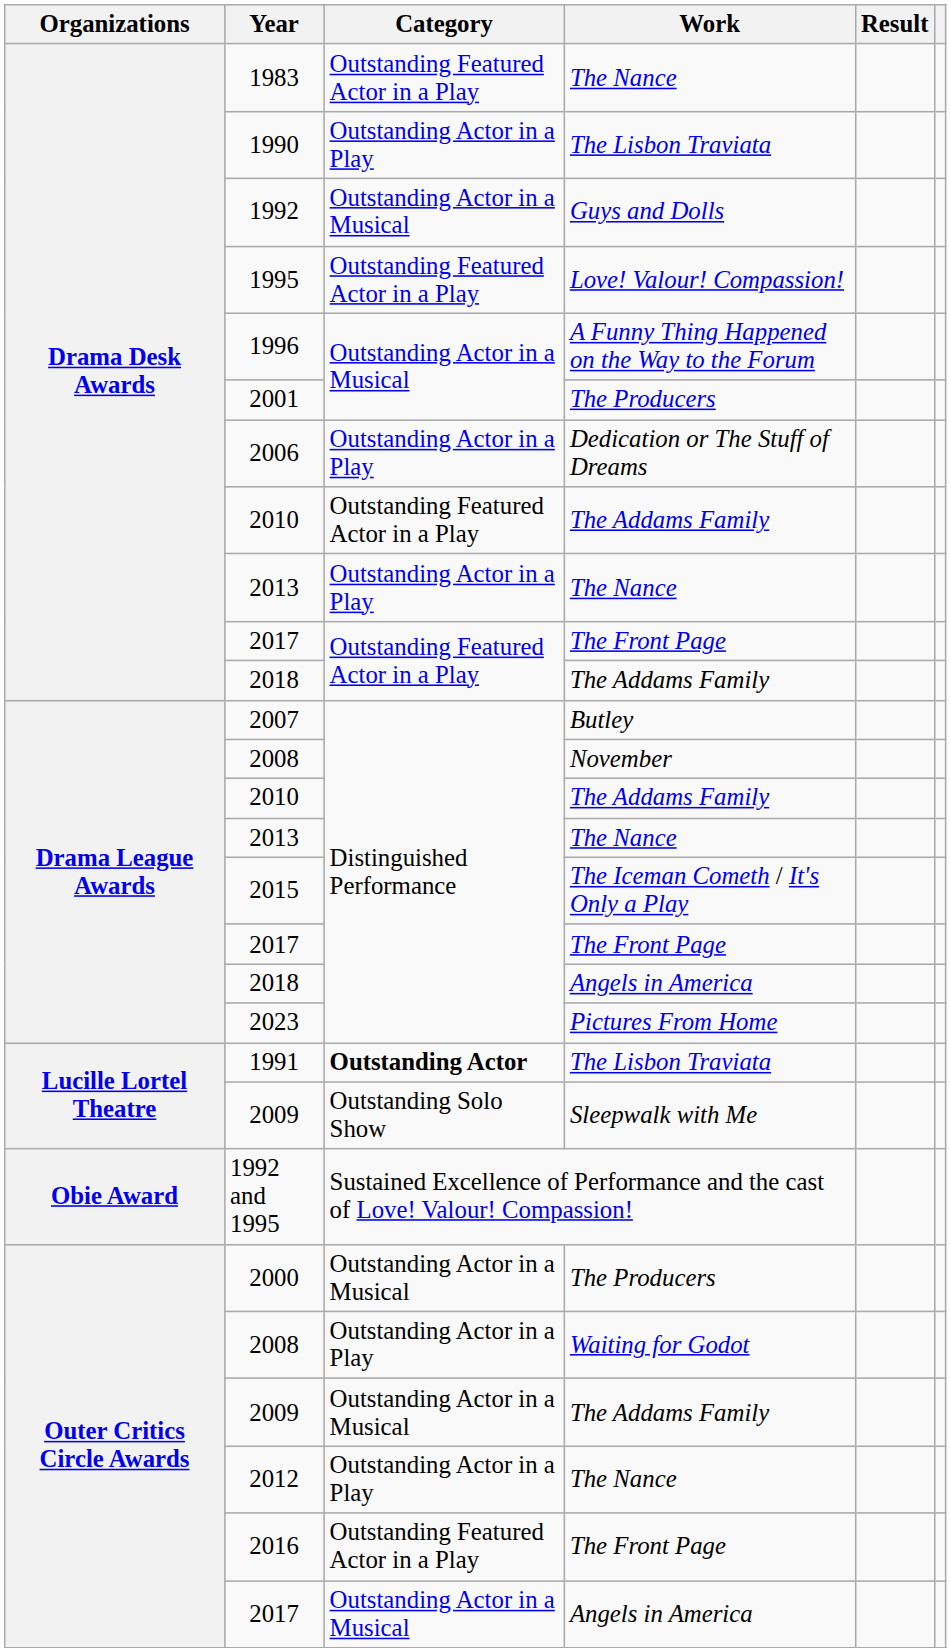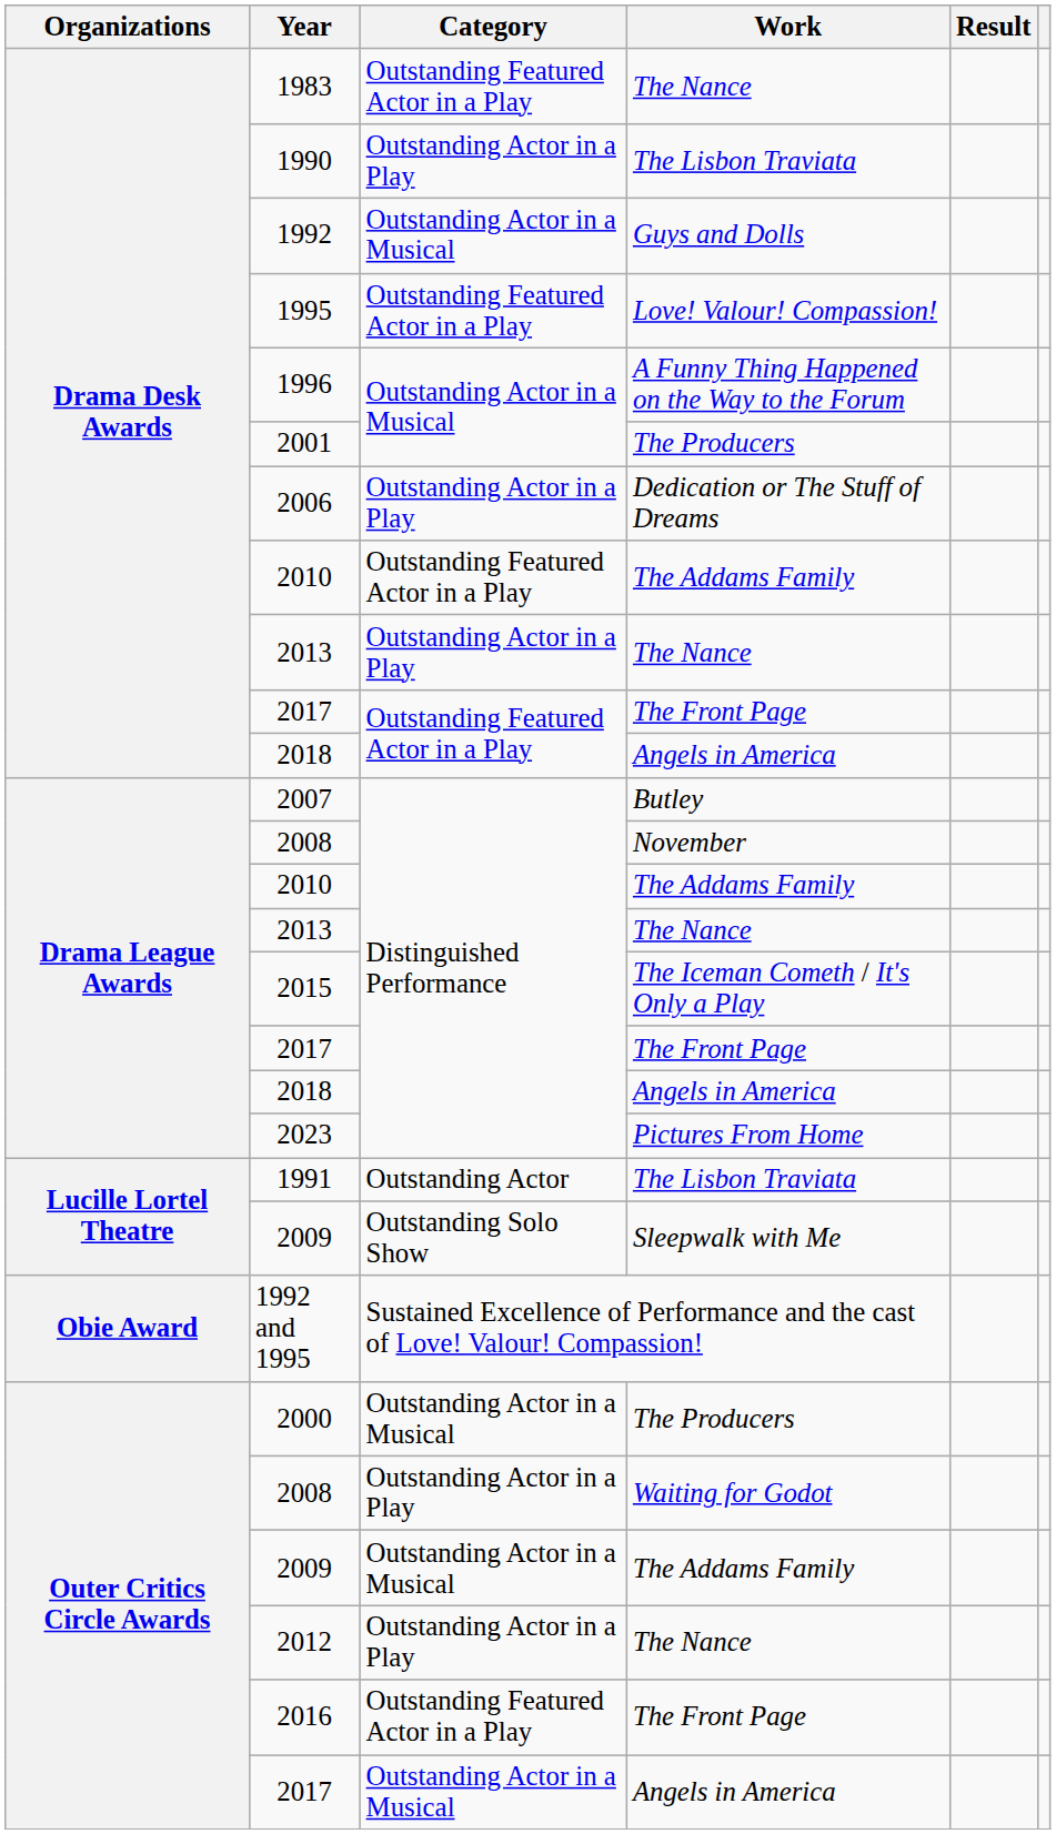 <table class= "wikitable plainrowheaders sortable">
 <tr>
 <th>Organizations</th>
 <th scope="col">Year</th>
 <th scope="col">Category</th>
 <th scope="col">Work</th>
 <th scope="col">Result</th>
 <th scope="col" class="unsortable"></th>
 </tr>
 <tr>
 <th scope="row" rowspan="11"><a href='#'>Drama Desk Awards</a></th>
 <td style="text-align:center;">1983</td>
 <td><a href='#'>Outstanding Featured Actor in a Play</a></td>
 <td><em><a href='#'>The Nance</a></em></td>
 <td></td>
 <td style="text-align:center;"></td>
 </tr>
 <tr>
 <td style="text-align:center;">1990</td>
 <td><a href='#'>Outstanding Actor in a Play</a></td>
 <td><em><a href='#'>The Lisbon Traviata</a></em></td>
 <td></td>
 <td style="text-align:center;"></td>
 </tr>
 <tr>
 <td style="text-align:center;">1992</td>
 <td><a href='#'>Outstanding Actor in a Musical</a></td>
 <td><em><a href='#'>Guys and Dolls</a></em></td>
 <td></td>
 <td style="text-align:center;"></td>
 </tr>
 <tr>
 <td style="text-align:center;">1995</td>
 <td><a href='#'>Outstanding Featured Actor in a Play</a></td>
 <td><em><a href='#'>Love! Valour! Compassion!</a></em></td>
 <td></td>
 <td style="text-align:center;"></td>
 </tr>
 <tr>
 <td style="text-align:center;">1996</td>
 <td rowspan=2><a href='#'>Outstanding Actor in a Musical</a></td>
 <td><em><a href='#'>A Funny Thing Happened on the Way to the Forum</a></em></td>
 <td></td>
 <td style="text-align:center;"></td>
 </tr>
 <tr>
 <td style="text-align:center;">2001</td>
 <td><em><a href='#'>The Producers</a></em></td>
 <td></td>
 <td style="text-align:center;"></td>
 </tr>
 <tr>
 <td style="text-align:center;">2006</td>
 <td><a href='#'>Outstanding Actor in a Play</a></td>
 <td><em>Dedication or The Stuff of Dreams</em></td>
 <td></td>
 <td style="text-align:center;"></td>
 </tr>
 <tr>
 <td style="text-align:center;">2010</td>
 <td>Outstanding Featured Actor in a Play</td>
 <td><em><a href='#'>The Addams Family</a></em></td>
 <td></td>
 <td style="text-align:center;"></td>
 </tr>
 <tr>
 <td style="text-align:center;">2013</td>
 <td><a href='#'>Outstanding Actor in a Play</a></td>
 <td><em><a href='#'>The Nance</a></em></td>
 <td></td>
 <td style="text-align:center;"></td>
 </tr>
 <tr>
 <td style="text-align:center;">2017</td>
 <td rowspan=2><a href='#'>Outstanding Featured Actor in a Play</a></td>
 <td><em><a href='#'>The Front Page</a></em></td>
 <td></td>
 <td style="text-align:center;"></td>
 </tr>
 <tr>
 <td style="text-align:center;">2018</td>
-<td><em>The Addams Family</em></td>
+<td><em><a href='#'>Angels in America</a></em></td>
 <td></td>
 <td style="text-align:center;"></td>
 </tr>
 <tr>
 <th scope="row" rowspan="8"><a href='#'>Drama League Awards</a></th>
 <td style="text-align:center;">2007</td>
 <td rowspan=8>Distinguished Performance</td>
 <td><em>Butley</em></td>
 <td></td>
 <td></td>
 </tr>
 <tr>
 <td style="text-align:center;">2008</td>
 <td><em>November</em></td>
 <td></td>
 <td></td>
 </tr>
 <tr>
 <td style="text-align:center;">2010</td>
 <td><em><a href='#'>The Addams Family</a></em></td>
 <td></td>
 <td></td>
 </tr>
 <tr>
 <td style="text-align:center;">2013</td>
 <td><em><a href='#'>The Nance</a></em></td>
 <td></td>
 <td></td>
 </tr>
 <tr>
 <td style="text-align:center;">2015</td>
 <td><em><a href='#'>The Iceman Cometh</a></em> / <em><a href='#'>It's Only a Play</a></em></td>
 <td></td>
 <td></td>
 </tr>
 <tr>
 <td style="text-align:center;">2017</td>
 <td><em><a href='#'>The Front Page</a></em></td>
 <td></td>
 <td></td>
 </tr>
 <tr>
 <td style="text-align:center;">2018</td>
 <td><em><a href='#'>Angels in America</a></em></td>
 <td></td>
 <td></td>
 </tr>
 <tr>
 <td style="text-align:center;">2023</td>
 <td><em><a href='#'>Pictures From Home</a></em></td>
 <td></td>
 <td></td>
 </tr>
 <tr>
 <th scope="row" rowspan="2"><a href='#'>Lucille Lortel Theatre</a></th>
 <td style="text-align:center;">1991</td>
-<td><strong>Outstanding Actor</strong></td>
+<td>Outstanding Actor</td>
 <td><em><a href='#'>The Lisbon Traviata</a></em></td>
 <td></td>
 <td></td>
 </tr>
 <tr>
 <td style="text-align:center;">2009</td>
 <td>Outstanding Solo Show</td>
 <td><em>Sleepwalk with Me</em></td>
 <td></td>
 <td></td>
 </tr>
 <tr>
 <th scope="row" rowspan="1"><a href='#'>Obie Award</a></th>
 <td>1992 and 1995</td>
 <td colspan=2>Sustained Excellence of Performance and the cast of <a href='#'>Love! Valour! Compassion!</a></td>
 <td></td>
 <td></td>
 </tr>
 <tr>
 <th scope="row" rowspan="6"><a href='#'>Outer Critics Circle Awards</a></th>
 <td style="text-align:center;">2000</td>
 <td>Outstanding Actor in a Musical</td>
 <td><em>The Producers</em></td>
 <td></td>
 <td></td>
 </tr>
 <tr>
 <td style="text-align:center;">2008</td>
 <td>Outstanding Actor in a Play</td>
 <td><em><a href='#'>Waiting for Godot</a></em></td>
 <td></td>
 <td></td>
 </tr>
 <tr>
 <td style="text-align:center;">2009</td>
 <td>Outstanding Actor in a Musical</td>
 <td><em>The Addams Family</em></td>
 <td></td>
 <td></td>
 </tr>
 <tr>
 <td style="text-align:center;">2012</td>
 <td>Outstanding Actor in a Play</td>
 <td><em>The Nance</em></td>
 <td></td>
 <td></td>
 </tr>
 <tr>
 <td style="text-align:center;">2016</td>
 <td>Outstanding Featured Actor in a Play</td>
 <td><em>The Front Page</em></td>
 <td></td>
 <td></td>
 </tr>
 <tr>
 <td style="text-align:center;">2017</td>
 <td><a href='#'>Outstanding Actor in a Musical</a></td>
 <td><em>Angels in America</em></td>
 <td></td>
 <td></td>
 </tr>
 <tr>
 </tr>
 </table>
